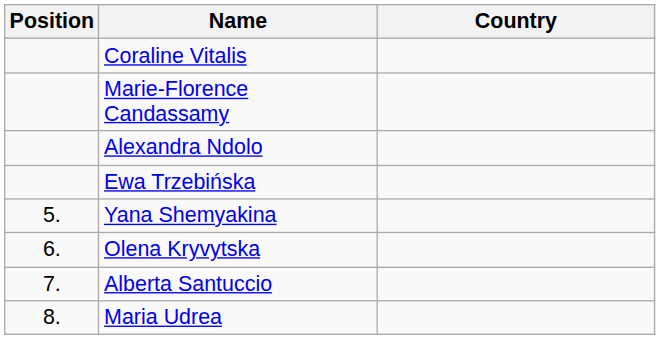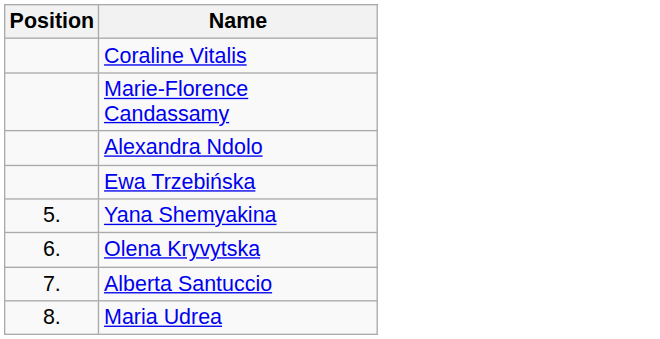 <table class="wikitable">
 <tr>
 <th width="20">Position</th>
 <th width="200">Name</th>
-<th width="200">Country</th>
 </tr>
 <tr>
 <td align=center></td>
 <td><a href='#'>Coraline Vitalis</a></td>
-<td></td>
 </tr>
 <tr>
 <td align=center></td>
 <td><a href='#'>Marie-Florence Candassamy</a></td>
-<td></td>
 </tr>
 <tr>
 <td align=center></td>
 <td><a href='#'>Alexandra Ndolo</a></td>
-<td></td>
 </tr>
 <tr>
 <td align=center></td>
 <td><a href='#'>Ewa Trzebińska</a></td>
-<td></td>
 </tr>
 <tr>
 <td align=center>5.</td>
 <td><a href='#'>Yana Shemyakina</a></td>
-<td></td>
 </tr>
 <tr>
 <td align=center>6.</td>
 <td><a href='#'>Olena Kryvytska</a></td>
-<td></td>
 </tr>
 <tr>
 <td align=center>7.</td>
 <td><a href='#'>Alberta Santuccio</a></td>
-<td></td>
 </tr>
 <tr>
 <td align=center>8.</td>
 <td><a href='#'>Maria Udrea</a></td>
-<td></td>
 </tr>
 </table>
